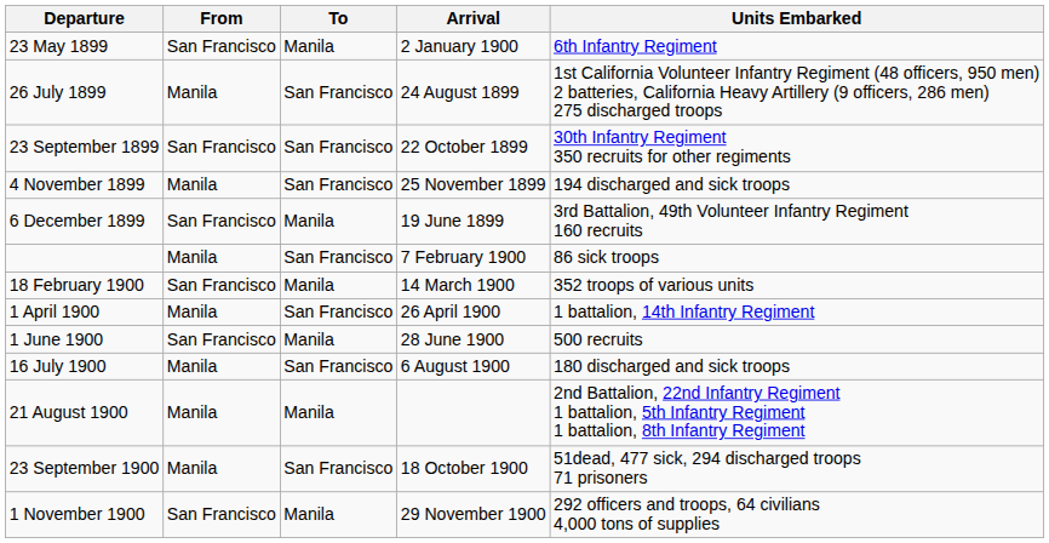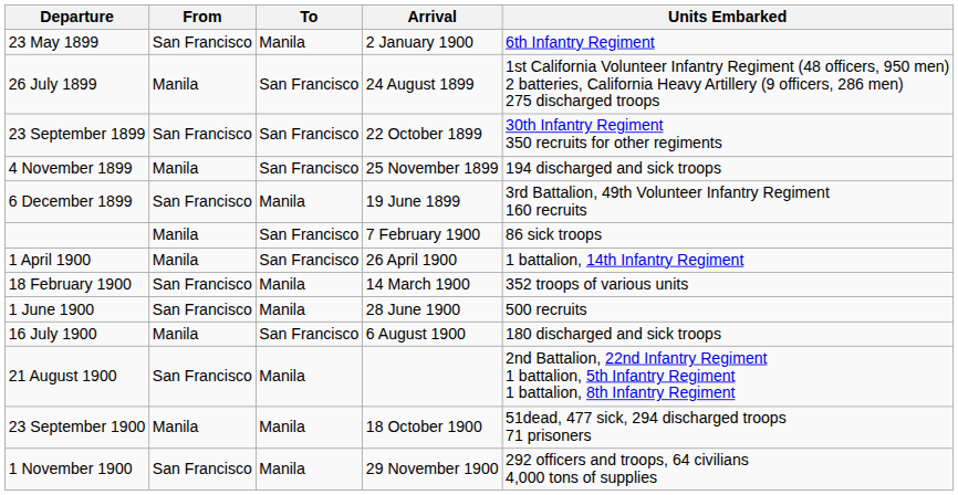 <table class="wikitable">
 <tr>
 <th>Departure</th>
 <th>From</th>
 <th>To</th>
 <th>Arrival</th>
 <th>Units Embarked</th>
 </tr>
 <tr>
 <td>23 May 1899</td>
 <td>San Francisco</td>
 <td>Manila</td>
 <td>2 January 1900</td>
 <td><a href='#'>6th Infantry Regiment</a></td>
 </tr>
 <tr>
 <td>26 July 1899</td>
 <td>Manila</td>
 <td>San Francisco</td>
 <td>24 August 1899</td>
 <td>1st California Volunteer Infantry Regiment (48 officers, 950 men)<br>2 batteries, California Heavy Artillery (9 officers, 286 men)<br>275 discharged troops</td>
 </tr>
 <tr>
 <td>23 September 1899</td>
 <td>San Francisco</td>
 <td>San Francisco</td>
 <td>22 October 1899</td>
 <td><a href='#'>30th Infantry Regiment</a><br>350 recruits for other regiments</td>
 </tr>
 <tr>
 <td>4 November 1899</td>
 <td>Manila</td>
 <td>San Francisco</td>
 <td>25 November 1899</td>
 <td>194 discharged and sick troops</td>
 </tr>
 <tr>
 <td>6 December 1899</td>
 <td>San Francisco</td>
 <td>Manila</td>
 <td>19 June 1899</td>
 <td>3rd Battalion, 49th Volunteer Infantry Regiment<br>160 recruits</td>
 </tr>
 <tr>
 <td></td>
 <td>Manila</td>
 <td>San Francisco</td>
 <td>7 February 1900</td>
 <td>86 sick troops</td>
 </tr>
 <tr>
+<td>1 April 1900</td>
+<td>Manila</td>
+<td>San Francisco</td>
+<td>26 April 1900</td>
+<td>1 battalion, <a href='#'>14th Infantry Regiment</a></td>
+</tr>
+<tr>
 <td>18 February 1900</td>
 <td>San Francisco</td>
 <td>Manila</td>
 <td>14 March 1900</td>
 <td>352 troops of various units</td>
-</tr>
-<tr>
-<td>1 April 1900</td>
-<td>Manila</td>
-<td>San Francisco</td>
-<td>26 April 1900</td>
-<td>1 battalion, <a href='#'>14th Infantry Regiment</a></td>
 </tr>
 <tr>
 <td>1 June 1900</td>
 <td>San Francisco</td>
 <td>Manila</td>
 <td>28 June 1900</td>
 <td>500 recruits</td>
 </tr>
 <tr>
 <td>16 July 1900</td>
 <td>Manila</td>
 <td>San Francisco</td>
 <td>6 August 1900</td>
 <td>180 discharged and sick troops</td>
 </tr>
 <tr>
 <td>21 August 1900</td>
-<td>Manila</td>
+<td>San Francisco</td>
 <td>Manila</td>
 <td></td>
 <td>2nd Battalion, <a href='#'>22nd Infantry Regiment</a><br>1 battalion, <a href='#'>5th Infantry Regiment</a><br>1 battalion, <a href='#'>8th Infantry Regiment</a></td>
 </tr>
 <tr>
 <td>23 September 1900</td>
 <td>Manila</td>
-<td>San Francisco</td>
+<td>Manila</td>
 <td>18 October 1900</td>
 <td>51dead, 477 sick, 294 discharged troops<br>71 prisoners</td>
 </tr>
 <tr>
 <td>1 November 1900</td>
 <td>San Francisco</td>
 <td>Manila</td>
 <td>29 November 1900</td>
 <td>292 officers and troops, 64 civilians<br>4,000 tons of supplies</td>
 </tr>
 </table>
